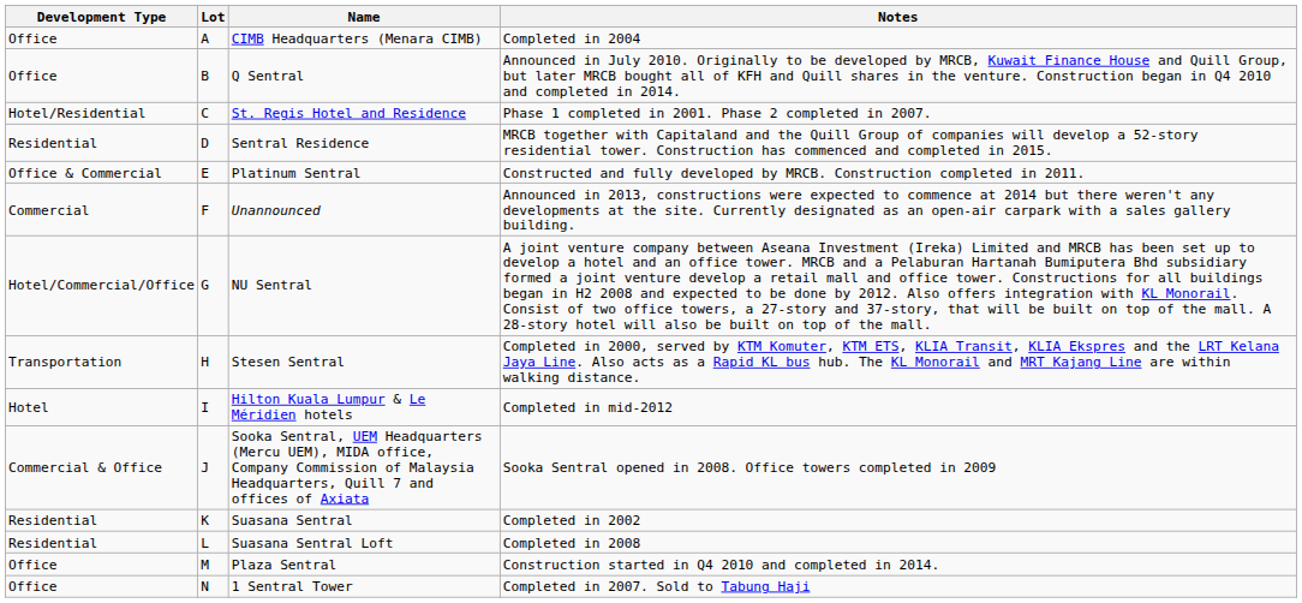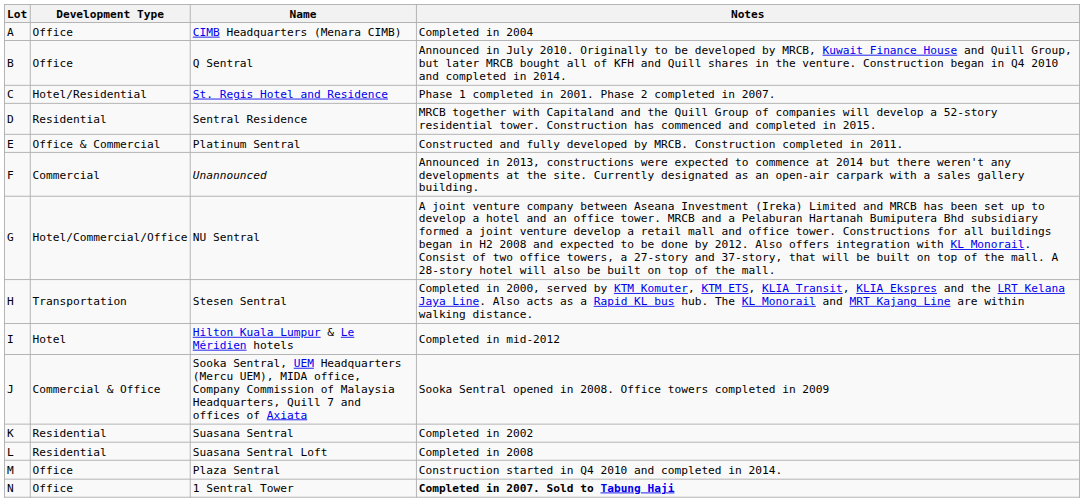 <table class="wikitable sortable">
 <tr>
+<th>Lot</th>
 <th>Development Type</th>
-<th>Lot</th>
 <th>Name</th>
 <th>Notes</th>
 </tr>
 <tr>
+<td>A</td>
 <td>Office</td>
-<td>A</td>
 <td><a href='#'>CIMB</a> Headquarters (Menara CIMB)</td>
 <td>Completed in 2004</td>
 </tr>
 <tr>
+<td>B</td>
 <td>Office</td>
-<td>B</td>
 <td>Q Sentral</td>
 <td>Announced in July 2010. Originally to be developed by MRCB, <a href='#'>Kuwait Finance House</a> and Quill Group, but later MRCB bought all of KFH and Quill shares in the venture. Construction began in Q4 2010 and completed in 2014.</td>
 </tr>
 <tr>
+<td>C</td>
 <td>Hotel/Residential</td>
-<td>C</td>
 <td><a href='#'>St. Regis Hotel and Residence</a></td>
 <td>Phase 1 completed in 2001. Phase 2 completed in 2007.</td>
 </tr>
 <tr>
+<td>D</td>
 <td>Residential</td>
-<td>D</td>
 <td>Sentral Residence</td>
 <td>MRCB together with Capitaland and the Quill Group of companies will develop a 52-story residential tower. Construction has commenced and completed in 2015.</td>
 </tr>
 <tr>
+<td>E</td>
 <td>Office & Commercial</td>
-<td>E</td>
 <td>Platinum Sentral</td>
 <td>Constructed and fully developed by MRCB. Construction completed in 2011.</td>
 </tr>
 <tr>
+<td>F</td>
 <td>Commercial</td>
-<td>F</td>
 <td><em>Unannounced</em></td>
 <td>Announced in 2013, constructions were expected to commence at 2014 but there weren't any developments at the site. Currently designated as an open-air carpark with a sales gallery building.</td>
 </tr>
 <tr>
+<td>G</td>
 <td>Hotel/Commercial/Office</td>
-<td>G</td>
 <td>NU Sentral</td>
 <td>A joint venture company between Aseana Investment (Ireka) Limited and MRCB has been set up to develop a hotel and an office tower. MRCB and a Pelaburan Hartanah Bumiputera Bhd subsidiary formed a joint venture develop a retail mall and office tower. Constructions for all buildings began in H2 2008 and expected to be done by 2012. Also offers integration with <a href='#'>KL Monorail</a>. Consist of two office towers, a 27-story and 37-story, that will be built on top of the mall. A 28-story hotel will also be built on top of the mall.</td>
 </tr>
 <tr>
+<td>H</td>
 <td>Transportation</td>
-<td>H</td>
 <td>Stesen Sentral</td>
 <td>Completed in 2000, served by <a href='#'>KTM Komuter</a>, <a href='#'>KTM ETS</a>, <a href='#'>KLIA Transit</a>, <a href='#'>KLIA Ekspres</a> and the <a href='#'>LRT Kelana Jaya Line</a>. Also acts as a <a href='#'>Rapid KL bus</a> hub. The <a href='#'>KL Monorail</a> and <a href='#'>MRT Kajang Line</a> are within walking distance.</td>
 </tr>
 <tr>
+<td>I</td>
 <td>Hotel</td>
-<td>I</td>
 <td><a href='#'>Hilton Kuala Lumpur</a> & <a href='#'>Le Méridien</a> hotels</td>
 <td>Completed in mid-2012</td>
 </tr>
 <tr>
+<td>J</td>
 <td>Commercial & Office</td>
-<td>J</td>
 <td>Sooka Sentral, <a href='#'>UEM</a> Headquarters (Mercu UEM), MIDA office, Company Commission of Malaysia Headquarters, Quill 7 and offices of <a href='#'>Axiata</a></td>
 <td>Sooka Sentral opened in 2008. Office towers completed in 2009</td>
 </tr>
 <tr>
+<td>K</td>
 <td>Residential</td>
-<td>K</td>
 <td>Suasana Sentral</td>
 <td>Completed in 2002</td>
 </tr>
 <tr>
+<td>L</td>
 <td>Residential</td>
-<td>L</td>
 <td>Suasana Sentral Loft</td>
 <td>Completed in 2008</td>
 </tr>
 <tr>
+<td>M</td>
 <td>Office</td>
-<td>M</td>
 <td>Plaza Sentral</td>
 <td>Construction started in Q4 2010 and completed in 2014.</td>
 </tr>
 <tr>
+<td>N</td>
 <td>Office</td>
-<td>N</td>
 <td>1 Sentral Tower</td>
-<td>Completed in 2007. Sold to <a href='#'>Tabung Haji</a></td>
+<td><strong>Completed in 2007. Sold to <a href='#'>Tabung Haji</a></strong></td>
 </tr>
 </table>
